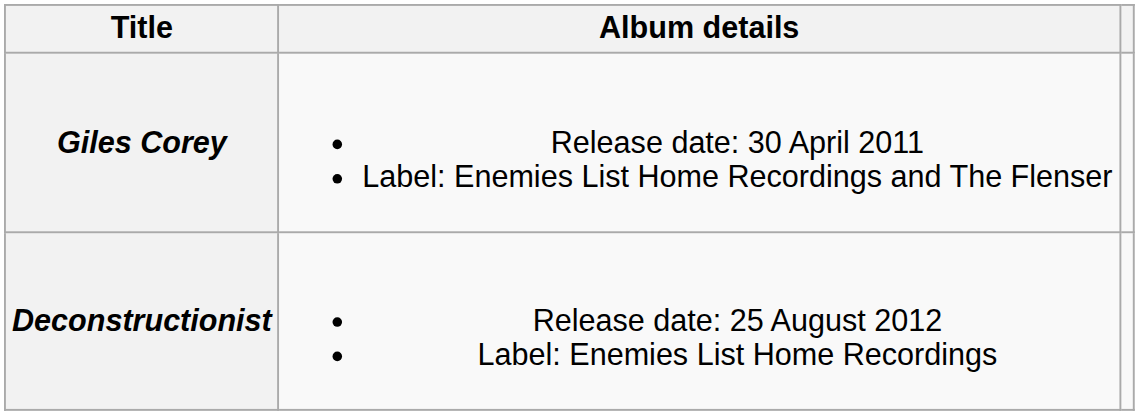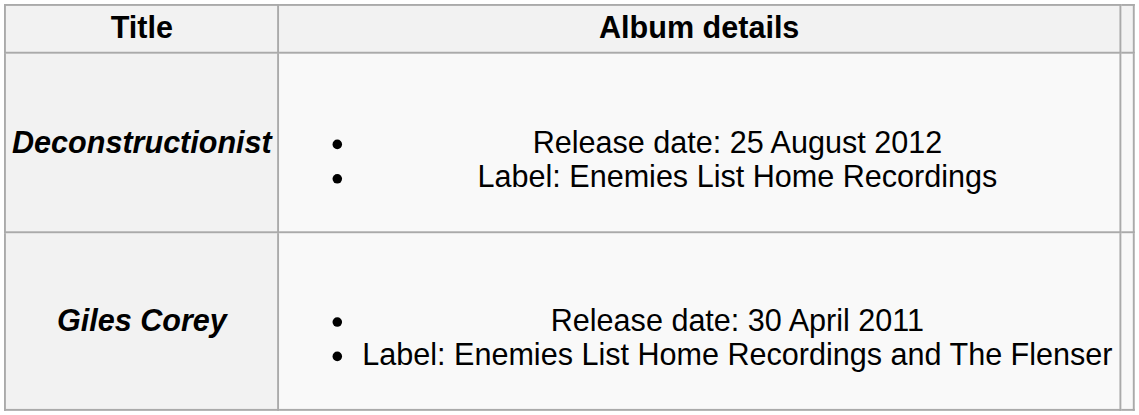 <table class="wikitable plainrowheaders" style="text-align:center;">
 <tr>
 <th>Title</th>
 <th>Album details</th>
 <th></th>
 </tr>
 <tr>
+<th scope="row"><em>Deconstructionist</em></th>
+<td><br><ul><li>Release date: 25 August 2012</li><li>Label: Enemies List Home Recordings</li></ul></td>
+<td></td>
+</tr>
+<tr>
 <th scope="row"><em>Giles Corey</em></th>
 <td><br><ul><li>Release date: 30 April 2011</li><li>Label: Enemies List Home Recordings and The Flenser</li></ul></td>
 <td></td>
 </tr>
-<tr>
-<th scope="row"><em>Deconstructionist</em></th>
-<td><br><ul><li>Release date: 25 August 2012</li><li>Label: Enemies List Home Recordings</li></ul></td>
-<td></td>
-</tr>
 </table>
